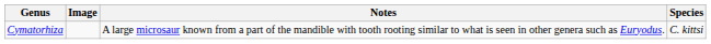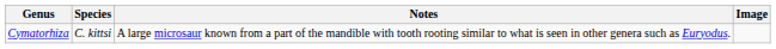 <table class="wikitable">
 <tr>
 <th>Genus</th>
+<th>Species</th>
+<th>Notes</th>
 <th>Image</th>
-<th>Notes</th>
-<th>Species</th>
 </tr>
 <tr>
 <td><em><a href='#'>Cymatorhiza</a></em></td>
+<td><em>C. kittsi</em></td>
+<td>A large <a href='#'>microsaur</a> known from a part of the mandible with tooth rooting similar to what is seen in other genera such as <em><a href='#'>Euryodus</a></em>.</td>
 <td></td>
-<td>A large <a href='#'>microsaur</a> known from a part of the mandible with tooth rooting similar to what is seen in other genera such as <em><a href='#'>Euryodus</a></em>.</td>
-<td><em>C. kittsi</em></td>
 </tr>
 </table>
